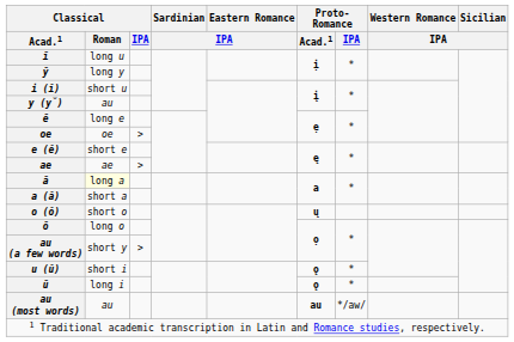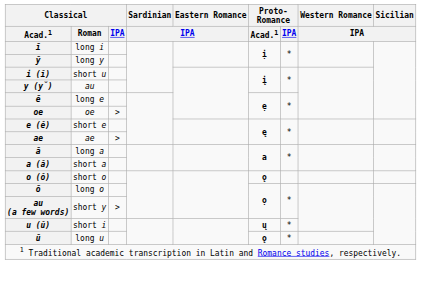 <table class="wikitable" style="margin:1em; text-align:center;">
 <tr>
 <th colspan="3">Classical</th>
 <th>Sardinian</th>
 <th>Eastern Romance</th>
 <th colspan="2">Proto-<br>Romance</th>
 <th>Western Romance</th>
 <th>Sicilian</th>
 </tr>
 <tr>
 <th>Acad.<sup>1</sup></th>
 <th>Roman</th>
 <th><a href='#'>IPA</a></th>
 <th colspan="2"><a href='#'>IPA</a></th>
 <th>Acad.<sup>1</sup></th>
 <th><a href='#'>IPA</a></th>
 <th colspan="2">IPA</th>
 </tr>
 <tr>
 <th><em>ī</em></th>
-<td>long <em>u</em></td>
+<td>long <em>i</em></td>
 <td></td>
 <td rowspan="4"></td>
 <td rowspan="2"></td>
 <td rowspan="2"><strong>ị</strong></td>
 <td rowspan="2">*</td>
 <td rowspan="2"></td>
 <td rowspan="6"></td>
 </tr>
 <tr>
 <th><em>ȳ</em></th>
 <td>long <em>y</em></td>
 <td></td>
 </tr>
 <tr>
 <th><em>i (ĭ)</em></th>
 <td>short <em>u</em></td>
 <td></td>
 <td rowspan="4"></td>
 <td rowspan="2"><strong>į</strong></td>
 <td rowspan="2">*</td>
 <td rowspan="4"></td>
 </tr>
 <tr>
 <th><em>y (y̆)</em></th>
 <td><em>au</em></td>
 <td></td>
 </tr>
 <tr>
 <th><em>ē</em></th>
 <td>long <em>e</em></td>
 <td></td>
 <td rowspan="4"></td>
 <td rowspan="2"><strong>ẹ</strong></td>
 <td rowspan="2">*</td>
 </tr>
 <tr>
 <th><em>oe</em></th>
 <td><em>oe</em></td>
 <td> > </td>
 </tr>
 <tr>
 <th><em>e (ĕ)</em></th>
 <td>short <em>e</em></td>
 <td></td>
 <td rowspan="2"></td>
 <td rowspan="2"><strong>ę</strong></td>
 <td rowspan="2">*</td>
 <td rowspan="2"></td>
 <td rowspan="2"></td>
 </tr>
 <tr>
 <th><em>ae</em></th>
 <td><em>ae</em></td>
 <td> > </td>
 </tr>
 <tr>
 <th><em>ā</em></th>
-<td style="background: lightyellow;">long <em>a</em></td>
+<td>long <em>a</em></td>
 <td></td>
 <td rowspan="2"></td>
 <td rowspan="2"></td>
 <td rowspan="2"><strong>a</strong></td>
 <td rowspan="2">*</td>
 <td rowspan="2"></td>
 <td rowspan="2"></td>
 </tr>
 <tr>
 <th><em>a (ă)</em></th>
 <td>short <em>a</em></td>
 <td></td>
 </tr>
 <tr>
 <th><em>o (ŏ)</em></th>
 <td>short <em>o</em></td>
 <td></td>
 <td rowspan="3"></td>
 <td rowspan="3"></td>
-<td><strong>ų</strong></td>
+<td><strong>ǫ</strong></td>
 <td></td>
 <td></td>
 <td></td>
 </tr>
 <tr>
 <th><em>ō</em></th>
 <td>long <em>o</em></td>
 <td></td>
 <td rowspan="2"><strong>ọ</strong></td>
 <td rowspan="2">*</td>
 <td rowspan="3"></td>
 <td rowspan="4"></td>
 </tr>
 <tr>
 <th><em>au</em><br><em>(a few words)</em></th>
 <td>short <em>y</em></td>
 <td> > </td>
 </tr>
 <tr>
 <th><em>u (ŭ)</em></th>
 <td>short <em>i</em></td>
 <td></td>
 <td rowspan="2"></td>
 <td rowspan="2"></td>
-<td><strong>ǫ</strong></td>
+<td><strong>ų</strong></td>
 <td>*</td>
 </tr>
 <tr>
 <th><em>ū</em></th>
-<td>long <em>i</em></td>
+<td>long <em>u</em></td>
 <td></td>
 <td><strong>ǫ</strong></td>
 <td>*</td>
 <td></td>
 </tr>
 <tr>
-<th><em>au</em><br><em>(most words)</em></th>
-<td><em>au</em></td>
-<td></td>
-<td></td>
-<td></td>
-<td><strong>au</strong></td>
-<td>*/aw/</td>
-<td></td>
-<td></td>
-</tr>
-<tr>
 <td colspan="9"><sup>1</sup> Traditional academic transcription in Latin and <a href='#'>Romance studies</a>, respectively.</td>
 </tr>
 </table>
